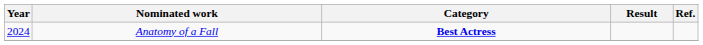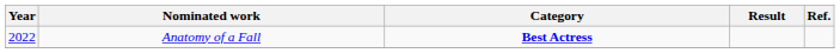 <table class="wikitable sortable">
 <tr>
 <th scope="col" style="width:1em;">Year</th>
 <th scope="col" style="width:25em;">Nominated work</th>
 <th scope="col" style="width:25em;">Category</th>
 <th scope="col" style="width:5em;">Result</th>
 <th scope="col" style="width:1em;">Ref.</th>
 </tr>
 <tr>
-<td><a href='#'>2024</a></td>
+<td><a href='#'>2022</a></td>
 <td align="center"><em><a href='#'>Anatomy of a Fall</a></em></td>
 <td align="center"><strong><a href='#'>Best Actress</a></strong></td>
 <td></td>
 <td align="center"></td>
 </tr>
 <tr>
 </tr>
 </table>
